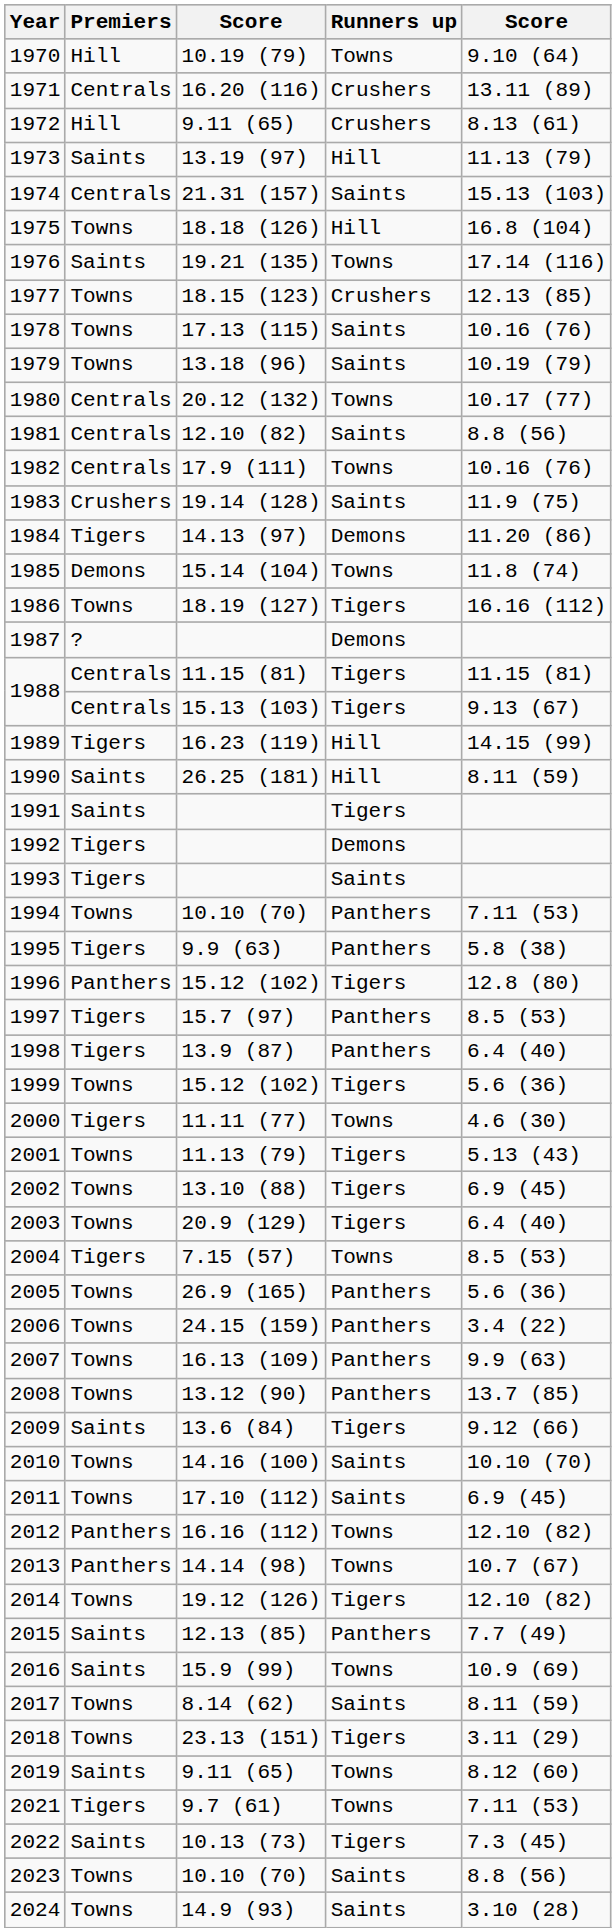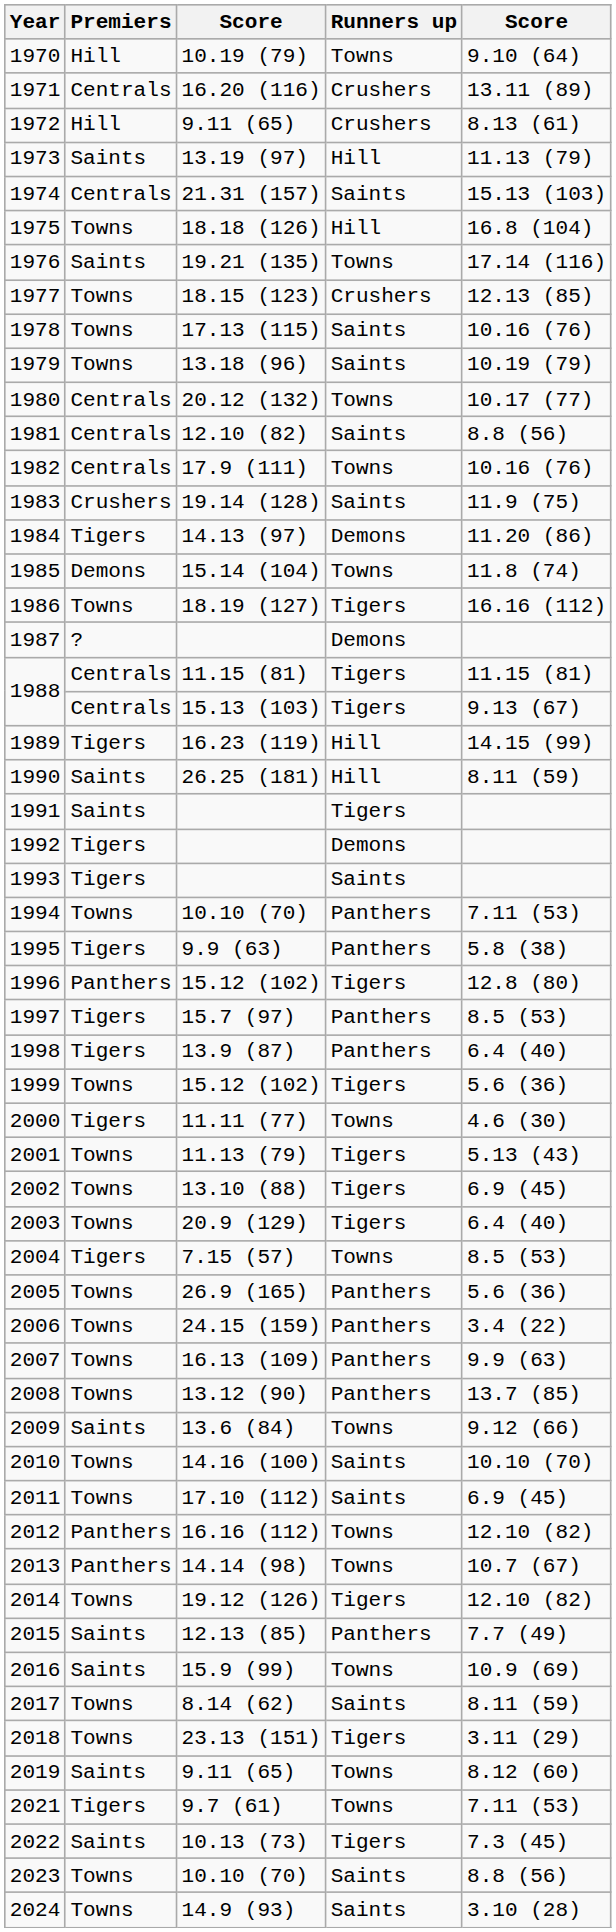 <table class="wikitable">
 <tr>
 <th>Year</th>
 <th>Premiers</th>
 <th>Score</th>
 <th>Runners up</th>
 <th>Score</th>
 </tr>
 <tr>
 <td>1970</td>
 <td>Hill</td>
 <td>10.19 (79)</td>
 <td>Towns</td>
 <td>9.10 (64)</td>
 </tr>
 <tr>
 <td>1971</td>
 <td>Centrals</td>
 <td>16.20 (116)</td>
 <td>Crushers</td>
 <td>13.11 (89)</td>
 </tr>
 <tr>
 <td>1972</td>
 <td>Hill</td>
 <td>9.11 (65)</td>
 <td>Crushers</td>
 <td>8.13 (61)</td>
 </tr>
 <tr>
 <td>1973</td>
 <td>Saints</td>
 <td>13.19 (97)</td>
 <td>Hill</td>
 <td>11.13 (79)</td>
 </tr>
 <tr>
 <td>1974</td>
 <td>Centrals</td>
 <td>21.31 (157)</td>
 <td>Saints</td>
 <td>15.13 (103)</td>
 </tr>
 <tr>
 <td>1975</td>
 <td>Towns</td>
 <td>18.18 (126)</td>
 <td>Hill</td>
 <td>16.8 (104)</td>
 </tr>
 <tr>
 <td>1976</td>
 <td>Saints</td>
 <td>19.21 (135)</td>
 <td>Towns</td>
 <td>17.14 (116)</td>
 </tr>
 <tr>
 <td>1977</td>
 <td>Towns</td>
 <td>18.15 (123)</td>
 <td>Crushers</td>
 <td>12.13 (85)</td>
 </tr>
 <tr>
 <td>1978</td>
 <td>Towns</td>
 <td>17.13 (115)</td>
 <td>Saints</td>
 <td>10.16 (76)</td>
 </tr>
 <tr>
 <td>1979</td>
 <td>Towns</td>
 <td>13.18 (96)</td>
 <td>Saints</td>
 <td>10.19 (79)</td>
 </tr>
 <tr>
 <td>1980</td>
 <td>Centrals</td>
 <td>20.12 (132)</td>
 <td>Towns</td>
 <td>10.17 (77)</td>
 </tr>
 <tr>
 <td>1981</td>
 <td>Centrals</td>
 <td>12.10 (82)</td>
 <td>Saints</td>
 <td>8.8 (56)</td>
 </tr>
 <tr>
 <td>1982</td>
 <td>Centrals</td>
 <td>17.9 (111)</td>
 <td>Towns</td>
 <td>10.16 (76)</td>
 </tr>
 <tr>
 <td>1983</td>
 <td>Crushers</td>
 <td>19.14 (128)</td>
 <td>Saints</td>
 <td>11.9 (75)</td>
 </tr>
 <tr>
 <td>1984</td>
 <td>Tigers</td>
 <td>14.13 (97)</td>
 <td>Demons</td>
 <td>11.20 (86)</td>
 </tr>
 <tr>
 <td>1985</td>
 <td>Demons</td>
 <td>15.14 (104)</td>
 <td>Towns</td>
 <td>11.8 (74)</td>
 </tr>
 <tr>
 <td>1986</td>
 <td>Towns</td>
 <td>18.19 (127)</td>
 <td>Tigers</td>
 <td>16.16 (112)</td>
 </tr>
 <tr>
 <td>1987</td>
 <td>?</td>
 <td></td>
 <td>Demons</td>
 <td></td>
 </tr>
 <tr>
 <td rowspan="2">1988</td>
 <td>Centrals</td>
 <td>11.15 (81)</td>
 <td>Tigers</td>
 <td>11.15 (81)</td>
 </tr>
 <tr>
 <td>Centrals</td>
 <td>15.13 (103)</td>
 <td>Tigers</td>
 <td>9.13 (67)</td>
 </tr>
 <tr>
 <td>1989</td>
 <td>Tigers</td>
 <td>16.23 (119)</td>
 <td>Hill</td>
 <td>14.15 (99)</td>
 </tr>
 <tr>
 <td>1990</td>
 <td>Saints</td>
 <td>26.25 (181)</td>
 <td>Hill</td>
 <td>8.11 (59)</td>
 </tr>
 <tr>
 <td>1991</td>
 <td>Saints</td>
 <td></td>
 <td>Tigers</td>
 <td></td>
 </tr>
 <tr>
 <td>1992</td>
 <td>Tigers</td>
 <td></td>
 <td>Demons</td>
 <td></td>
 </tr>
 <tr>
 <td>1993</td>
 <td>Tigers</td>
 <td></td>
 <td>Saints</td>
 <td></td>
 </tr>
 <tr>
 <td>1994</td>
 <td>Towns</td>
 <td>10.10 (70)</td>
 <td>Panthers</td>
 <td>7.11 (53)</td>
 </tr>
 <tr>
 <td>1995</td>
 <td>Tigers</td>
 <td>9.9 (63)</td>
 <td>Panthers</td>
 <td>5.8 (38)</td>
 </tr>
 <tr>
 <td>1996</td>
 <td>Panthers</td>
 <td>15.12 (102)</td>
 <td>Tigers</td>
 <td>12.8 (80)</td>
 </tr>
 <tr>
 <td>1997</td>
 <td>Tigers</td>
 <td>15.7 (97)</td>
 <td>Panthers</td>
 <td>8.5 (53)</td>
 </tr>
 <tr>
 <td>1998</td>
 <td>Tigers</td>
 <td>13.9 (87)</td>
 <td>Panthers</td>
 <td>6.4 (40)</td>
 </tr>
 <tr>
 <td>1999</td>
 <td>Towns</td>
 <td>15.12 (102)</td>
 <td>Tigers</td>
 <td>5.6 (36)</td>
 </tr>
 <tr>
 <td>2000</td>
 <td>Tigers</td>
 <td>11.11 (77)</td>
 <td>Towns</td>
 <td>4.6 (30)</td>
 </tr>
 <tr>
 <td>2001</td>
 <td>Towns</td>
 <td>11.13 (79)</td>
 <td>Tigers</td>
 <td>5.13 (43)</td>
 </tr>
 <tr>
 <td>2002</td>
 <td>Towns</td>
 <td>13.10 (88)</td>
 <td>Tigers</td>
 <td>6.9 (45)</td>
 </tr>
 <tr>
 <td>2003</td>
 <td>Towns</td>
 <td>20.9 (129)</td>
 <td>Tigers</td>
 <td>6.4 (40)</td>
 </tr>
 <tr>
 <td>2004</td>
 <td>Tigers</td>
 <td>7.15 (57)</td>
 <td>Towns</td>
 <td>8.5 (53)</td>
 </tr>
 <tr>
 <td>2005</td>
 <td>Towns</td>
 <td>26.9 (165)</td>
 <td>Panthers</td>
 <td>5.6 (36)</td>
 </tr>
 <tr>
 <td>2006</td>
 <td>Towns</td>
 <td>24.15 (159)</td>
 <td>Panthers</td>
 <td>3.4 (22)</td>
 </tr>
 <tr>
 <td>2007</td>
 <td>Towns</td>
 <td>16.13 (109)</td>
 <td>Panthers</td>
 <td>9.9 (63)</td>
 </tr>
 <tr>
 <td>2008</td>
 <td>Towns</td>
 <td>13.12 (90)</td>
 <td>Panthers</td>
 <td>13.7 (85)</td>
 </tr>
 <tr>
 <td>2009</td>
 <td>Saints</td>
 <td>13.6 (84)</td>
-<td>Tigers</td>
+<td>Towns</td>
 <td>9.12 (66)</td>
 </tr>
 <tr>
 <td>2010</td>
 <td>Towns</td>
 <td>14.16 (100)</td>
 <td>Saints</td>
 <td>10.10 (70)</td>
 </tr>
 <tr>
 <td>2011</td>
 <td>Towns</td>
 <td>17.10 (112)</td>
 <td>Saints</td>
 <td>6.9 (45)</td>
 </tr>
 <tr>
 <td>2012</td>
 <td>Panthers</td>
 <td>16.16 (112)</td>
 <td>Towns</td>
 <td>12.10 (82)</td>
 </tr>
 <tr>
 <td>2013</td>
 <td>Panthers</td>
 <td>14.14 (98)</td>
 <td>Towns</td>
 <td>10.7 (67)</td>
 </tr>
 <tr>
 <td>2014</td>
 <td>Towns</td>
 <td>19.12 (126)</td>
 <td>Tigers</td>
 <td>12.10 (82)</td>
 </tr>
 <tr>
 <td>2015</td>
 <td>Saints</td>
 <td>12.13 (85)</td>
 <td>Panthers</td>
 <td>7.7 (49)</td>
 </tr>
 <tr>
 <td>2016</td>
 <td>Saints</td>
 <td>15.9 (99)</td>
 <td>Towns</td>
 <td>10.9 (69)</td>
 </tr>
 <tr>
 <td>2017</td>
 <td>Towns</td>
 <td>8.14 (62)</td>
 <td>Saints</td>
 <td>8.11 (59)</td>
 </tr>
 <tr>
 <td>2018</td>
 <td>Towns</td>
 <td>23.13 (151)</td>
 <td>Tigers</td>
 <td>3.11 (29)</td>
 </tr>
 <tr>
 <td>2019</td>
 <td>Saints</td>
 <td>9.11 (65)</td>
 <td>Towns</td>
 <td>8.12 (60)</td>
 </tr>
 <tr>
 <td>2021</td>
 <td>Tigers</td>
 <td>9.7 (61)</td>
 <td>Towns</td>
 <td>7.11 (53)</td>
 </tr>
 <tr>
 <td>2022</td>
 <td>Saints</td>
 <td>10.13 (73)</td>
 <td>Tigers</td>
 <td>7.3 (45)</td>
 </tr>
 <tr>
 <td>2023</td>
 <td>Towns</td>
 <td>10.10 (70)</td>
 <td>Saints</td>
 <td>8.8 (56)</td>
 </tr>
 <tr>
 <td>2024</td>
 <td>Towns</td>
 <td>14.9 (93)</td>
 <td>Saints</td>
 <td>3.10 (28)</td>
 </tr>
 </table>
